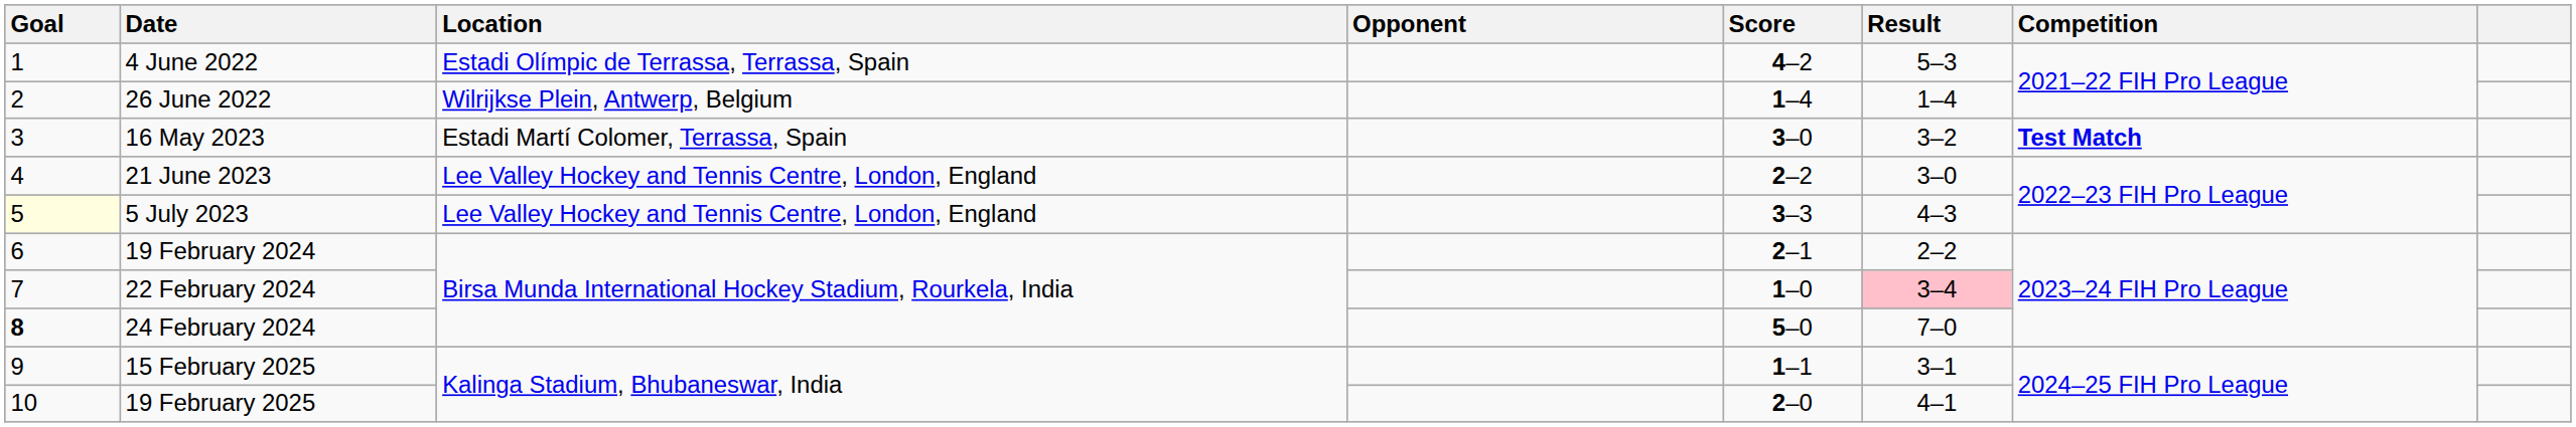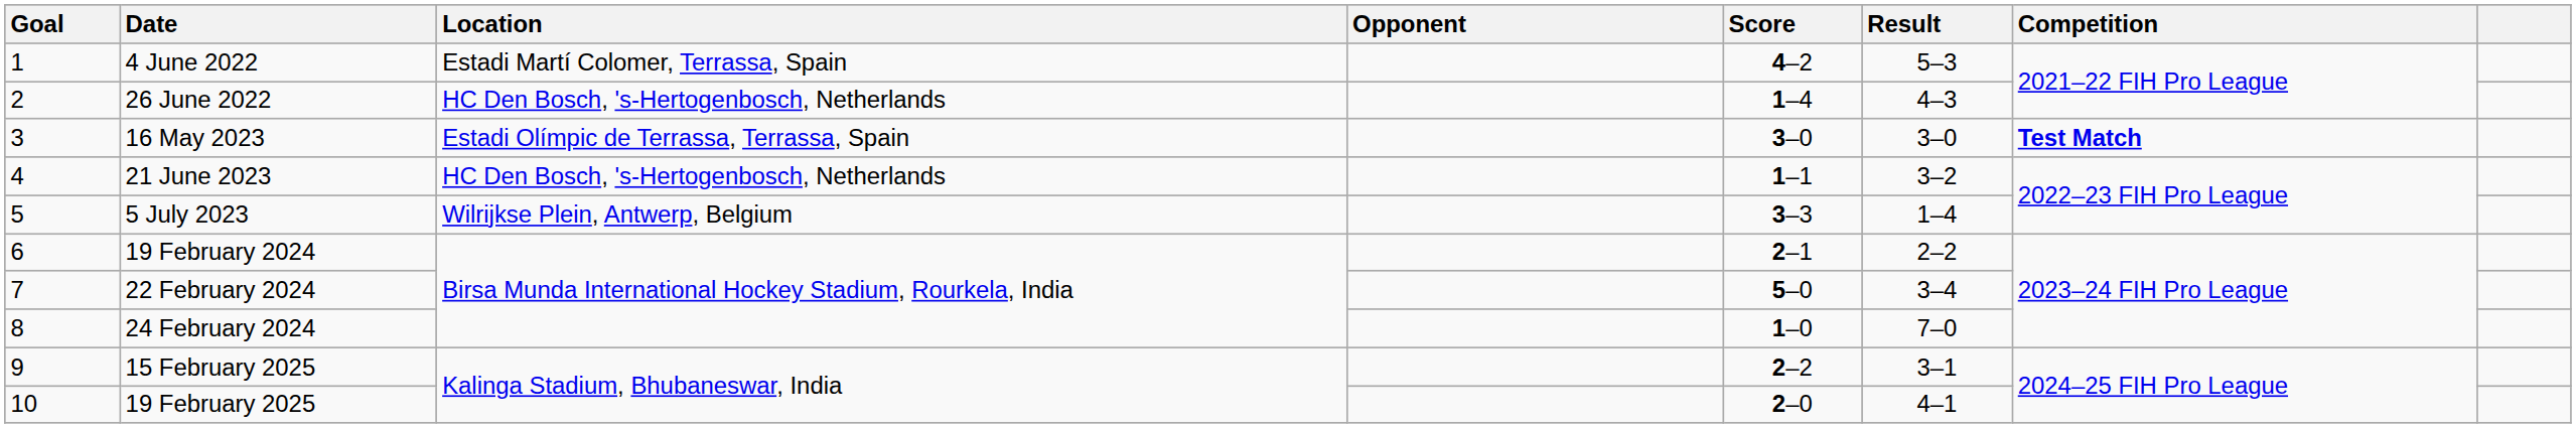 <table class="wikitable sortable" style="font-size:90%" width=97%>
 <tr>
 <th style="width: 25px; text-align: left">Goal</th>
 <th style="width: 100px; text-align: left">Date</th>
 <th style="width: 300px; text-align: left">Location</th>
 <th style="width: 120px; text-align: left">Opponent</th>
 <th style="width: 30px; text-align: left">Score</th>
 <th style="width: 30px; text-align: left">Result</th>
 <th style="width: 150px; text-align: left">Competition</th>
 <th style="width: 25px; text-align: left"></th>
 </tr>
 <tr>
 <td>1</td>
 <td>4 June 2022</td>
-<td><a href='#'>Estadi Olímpic de Terrassa</a>, <a href='#'>Terrassa</a>, Spain</td>
+<td>Estadi Martí Colomer, <a href='#'>Terrassa</a>, Spain</td>
 <td></td>
 <td align="center"><strong>4</strong>–2</td>
 <td align="center">5–3</td>
 <td rowspan=2><a href='#'>2021–22 FIH Pro League</a></td>
 <td></td>
 </tr>
 <tr>
 <td>2</td>
 <td>26 June 2022</td>
-<td><a href='#'>Wilrijkse Plein</a>, <a href='#'>Antwerp</a>, Belgium</td>
+<td><a href='#'>HC Den Bosch</a>, <a href='#'>'s-Hertogenbosch</a>, Netherlands</td>
 <td></td>
 <td align="center"><strong>1</strong>–4</td>
-<td align="center">1–4</td>
+<td align="center">4–3</td>
 <td></td>
 </tr>
 <tr>
 <td>3</td>
 <td>16 May 2023</td>
-<td>Estadi Martí Colomer, <a href='#'>Terrassa</a>, Spain</td>
+<td><a href='#'>Estadi Olímpic de Terrassa</a>, <a href='#'>Terrassa</a>, Spain</td>
 <td></td>
 <td align="center"><strong>3</strong>–0</td>
-<td align="center">3–2</td>
+<td align="center">3–0</td>
 <td><strong><a href='#'>Test Match</a></strong></td>
 <td></td>
 </tr>
 <tr>
 <td>4</td>
 <td>21 June 2023</td>
-<td><a href='#'>Lee Valley Hockey and Tennis Centre</a>, <a href='#'>London</a>, England</td>
+<td><a href='#'>HC Den Bosch</a>, <a href='#'>'s-Hertogenbosch</a>, Netherlands</td>
 <td></td>
-<td align="center"><strong>2</strong>–2</td>
-<td align="center">3–0</td>
+<td align="center"><strong>1</strong>–1</td>
+<td align="center">3–2</td>
 <td rowspan=2><a href='#'>2022–23 FIH Pro League</a></td>
 <td></td>
 </tr>
 <tr>
-<td style="background: lightyellow;">5</td>
+<td>5</td>
 <td>5 July 2023</td>
-<td><a href='#'>Lee Valley Hockey and Tennis Centre</a>, <a href='#'>London</a>, England</td>
+<td><a href='#'>Wilrijkse Plein</a>, <a href='#'>Antwerp</a>, Belgium</td>
 <td></td>
 <td align="center"><strong>3</strong>–3</td>
-<td align="center">4–3</td>
+<td align="center">1–4</td>
 <td></td>
 </tr>
 <tr>
 <td>6</td>
 <td>19 February 2024</td>
 <td rowspan=3><a href='#'>Birsa Munda International Hockey Stadium</a>, <a href='#'>Rourkela</a>, India</td>
 <td></td>
 <td align="center"><strong>2</strong>–1</td>
 <td align="center">2–2</td>
 <td rowspan=3><a href='#'>2023–24 FIH Pro League</a></td>
 <td></td>
 </tr>
 <tr>
 <td>7</td>
 <td>22 February 2024</td>
 <td></td>
-<td align="center"><strong>1</strong>–0</td>
-<td align="center" style="background: pink;">3–4</td>
+<td align="center"><strong>5</strong>–0</td>
+<td align="center">3–4</td>
 <td></td>
 </tr>
 <tr>
-<td><strong>8</strong></td>
+<td>8</td>
 <td>24 February 2024</td>
 <td></td>
-<td align="center"><strong>5</strong>–0</td>
+<td align="center"><strong>1</strong>–0</td>
 <td align="center">7–0</td>
 <td></td>
 </tr>
 <tr>
 <td>9</td>
 <td>15 February 2025</td>
 <td rowspan=2><a href='#'>Kalinga Stadium</a>, <a href='#'>Bhubaneswar</a>, India</td>
 <td></td>
-<td align="center"><strong>1</strong>–1</td>
+<td align="center"><strong>2</strong>–2</td>
 <td align="center">3–1</td>
 <td rowspan=2><a href='#'>2024–25 FIH Pro League</a></td>
 <td></td>
 </tr>
 <tr>
 <td>10</td>
 <td>19 February 2025</td>
 <td></td>
 <td align="center"><strong>2</strong>–0</td>
 <td align="center">4–1</td>
 <td></td>
 </tr>
 </table>
